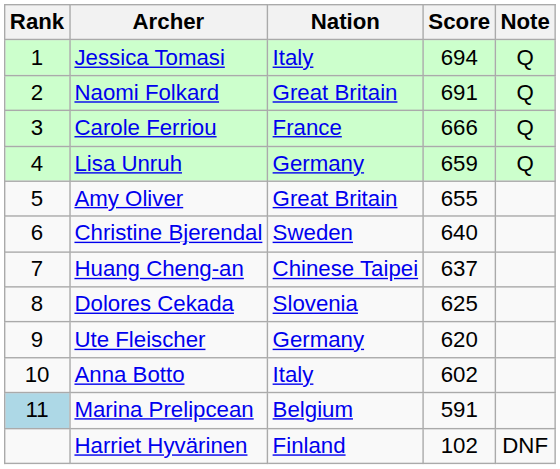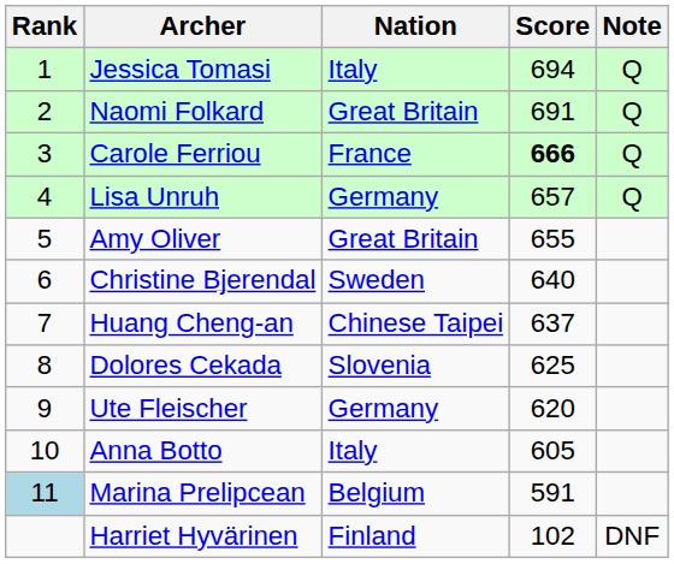 <table class="wikitable sortable" style="text-align:center">
 <tr>
 <th>Rank</th>
 <th>Archer</th>
 <th>Nation</th>
 <th>Score</th>
 <th>Note</th>
 </tr>
 <tr bgcolor=ccffcc>
 <td>1</td>
 <td align=left><a href='#'>Jessica Tomasi</a></td>
 <td align=left> <a href='#'>Italy</a></td>
 <td>694</td>
 <td>Q</td>
 </tr>
 <tr bgcolor=ccffcc>
 <td>2</td>
 <td align=left><a href='#'>Naomi Folkard</a></td>
 <td align=left> <a href='#'>Great Britain</a></td>
 <td>691</td>
 <td>Q</td>
 </tr>
 <tr bgcolor=ccffcc>
 <td>3</td>
 <td align=left><a href='#'>Carole Ferriou</a></td>
 <td align=left> <a href='#'>France</a></td>
-<td>666</td>
+<td><strong>666</strong></td>
 <td>Q</td>
 </tr>
 <tr bgcolor=ccffcc>
 <td>4</td>
 <td align=left><a href='#'>Lisa Unruh</a></td>
 <td align=left> <a href='#'>Germany</a></td>
-<td>659</td>
+<td>657</td>
 <td>Q</td>
 </tr>
 <tr>
 <td>5</td>
 <td align=left><a href='#'>Amy Oliver</a></td>
 <td align=left> <a href='#'>Great Britain</a></td>
 <td>655</td>
 <td></td>
 </tr>
 <tr>
 <td>6</td>
 <td align=left><a href='#'>Christine Bjerendal</a></td>
 <td align=left> <a href='#'>Sweden</a></td>
 <td>640</td>
 <td></td>
 </tr>
 <tr>
 <td>7</td>
 <td align=left><a href='#'>Huang Cheng-an</a></td>
 <td align=left> <a href='#'>Chinese Taipei</a></td>
 <td>637</td>
 <td></td>
 </tr>
 <tr>
 <td>8</td>
 <td align=left><a href='#'>Dolores Cekada</a></td>
 <td align=left> <a href='#'>Slovenia</a></td>
 <td>625</td>
 <td></td>
 </tr>
 <tr>
 <td>9</td>
 <td align=left><a href='#'>Ute Fleischer</a></td>
 <td align=left> <a href='#'>Germany</a></td>
 <td>620</td>
 <td></td>
 </tr>
 <tr>
 <td>10</td>
 <td align=left><a href='#'>Anna Botto</a></td>
 <td align=left> <a href='#'>Italy</a></td>
-<td>602</td>
+<td>605</td>
 <td></td>
 </tr>
 <tr>
 <td style="background: lightblue;">11</td>
 <td align=left><a href='#'>Marina Prelipcean</a></td>
 <td align=left> <a href='#'>Belgium</a></td>
 <td>591</td>
 <td></td>
 </tr>
 <tr>
 <td></td>
 <td align=left><a href='#'>Harriet Hyvärinen</a></td>
 <td align=left> <a href='#'>Finland</a></td>
 <td>102</td>
 <td>DNF</td>
 </tr>
 </table>
